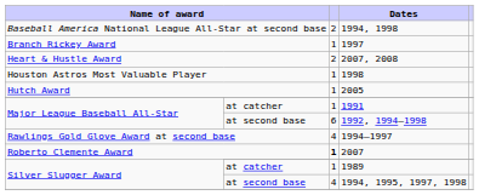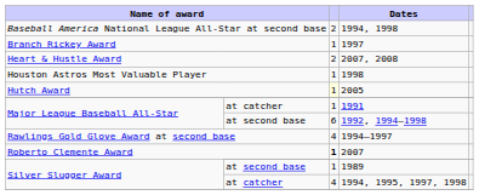 <table class="wikitable" margin: 5px; text-align: center;>
 <tr>
 <th style="background:#ccf;" colspan="2">Name of award</th>
 <th style="background:#ccf;"></th>
 <th style="background:#ccf;">Dates</th>
 <th style="background:#ccf;"></th>
 </tr>
 <tr>
 <td colspan="2"><em>Baseball America</em> National League All-Star at second base</td>
 <td align="center">2</td>
 <td>1994, 1998</td>
 <td></td>
 </tr>
 <tr>
 <td colspan="2"><a href='#'>Branch Rickey Award</a></td>
 <td align="center">1</td>
 <td>1997</td>
 <td></td>
 </tr>
 <tr>
 <td colspan="2"><a href='#'>Heart & Hustle Award</a></td>
 <td align="center">2</td>
 <td>2007, 2008</td>
 <td></td>
 </tr>
 <tr>
 <td colspan="2">Houston Astros Most Valuable Player</td>
 <td align="center">1</td>
 <td>1998</td>
 <td></td>
 </tr>
 <tr>
 <td colspan="2"><a href='#'>Hutch Award</a></td>
-<td align="center">1</td>
+<td align="center" style="background: lightyellow;">1</td>
 <td>2005</td>
 <td></td>
 </tr>
 <tr>
 </tr>
 <tr>
 <td rowspan="3"><a href='#'>Major League Baseball All-Star</a></td>
 </tr>
 <tr>
 <td>at catcher</td>
 <td align="center">1</td>
 <td><a href='#'>1991</a></td>
 <td></td>
 </tr>
 <tr>
 <td>at second base</td>
 <td align="center">6</td>
 <td><a href='#'>1992</a>, <a href='#'>1994</a>–<a href='#'>1998</a></td>
 <td></td>
 </tr>
 <tr>
 <td colspan="2"><a href='#'>Rawlings Gold Glove Award</a> at <a href='#'>second base</a></td>
 <td align="center">4</td>
 <td>1994–1997</td>
 <td></td>
 </tr>
 <tr>
 <td colspan="2"><a href='#'>Roberto Clemente Award</a></td>
 <td align="center"><strong>1</strong></td>
 <td>2007</td>
 <td></td>
 </tr>
 <tr>
 <td rowspan="3"><a href='#'>Silver Slugger Award</a></td>
 </tr>
 <tr>
-<td>at <a href='#'>catcher</a></td>
+<td>at <a href='#'>second base</a></td>
 <td align="center">1</td>
 <td>1989</td>
 <td></td>
 </tr>
 <tr>
-<td>at <a href='#'>second base</a></td>
+<td>at <a href='#'>catcher</a></td>
 <td align="center">4</td>
 <td>1994, 1995, 1997, 1998</td>
 <td></td>
 </tr>
 <tr>
 </tr>
 </table>
